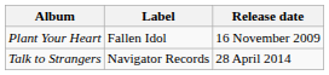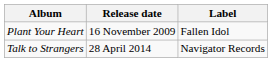 <table class="wikitable">
 <tr>
 <th>Album</th>
+<th>Release date</th>
 <th>Label</th>
-<th>Release date</th>
 </tr>
 <tr>
 <td><em>Plant Your Heart</em></td>
+<td>16 November 2009</td>
 <td>Fallen Idol</td>
-<td>16 November 2009</td>
 </tr>
 <tr>
 <td><em>Talk to Strangers</em></td>
+<td>28 April 2014</td>
 <td>Navigator Records</td>
-<td>28 April 2014</td>
 </tr>
 </table>
